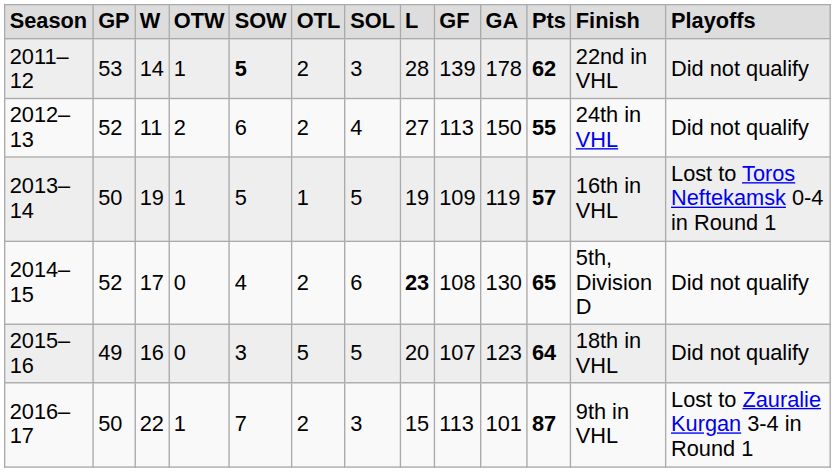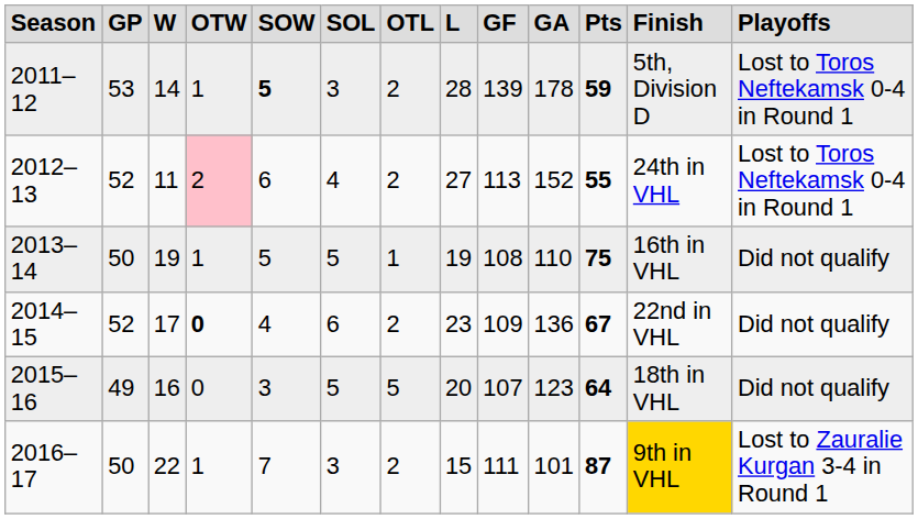 <table class="wikitable">
 <tr style="font-weight:bold; background:#ddd;"|>
 <td><strong>Season</strong></td>
 <td><strong>GP</strong></td>
 <td><strong>W</strong></td>
 <td><strong>OTW</strong></td>
 <td><strong>SOW</strong></td>
+<td><strong>SOL</strong></td>
 <td><strong>OTL</strong></td>
-<td><strong>SOL</strong></td>
 <td><strong>L</strong></td>
 <td><strong>GF</strong></td>
 <td><strong>GA</strong></td>
 <td><strong>Pts</strong></td>
 <td><strong>Finish</strong></td>
 <td><strong>Playoffs</strong></td>
 </tr>
 <tr style="background:#eee;">
 <td>2011–12</td>
 <td>53</td>
 <td>14</td>
 <td>1</td>
 <td><strong>5</strong></td>
+<td>3</td>
 <td>2</td>
-<td>3</td>
 <td>28</td>
 <td>139</td>
 <td>178</td>
-<td><strong>62</strong></td>
-<td>22nd in VHL</td>
-<td>Did not qualify</td>
+<td><strong>59</strong></td>
+<td>5th, Division D</td>
+<td>Lost to <a href='#'>Toros Neftekamsk</a> 0-4 in Round 1</td>
 </tr>
 <tr>
 <td>2012–13</td>
 <td>52</td>
 <td>11</td>
+<td style="background: pink;">2</td>
+<td>6</td>
+<td>4</td>
 <td>2</td>
-<td>6</td>
-<td>2</td>
-<td>4</td>
 <td>27</td>
 <td>113</td>
-<td>150</td>
+<td>152</td>
 <td><strong>55</strong></td>
 <td>24th in <a href='#'>VHL</a></td>
-<td>Did not qualify</td>
+<td>Lost to <a href='#'>Toros Neftekamsk</a> 0-4 in Round 1</td>
 </tr>
 <tr style="background:#eee;">
 <td>2013–14</td>
 <td>50</td>
 <td>19</td>
 <td>1</td>
 <td>5</td>
+<td>5</td>
 <td>1</td>
-<td>5</td>
 <td>19</td>
-<td>109</td>
-<td>119</td>
-<td><strong>57</strong></td>
+<td>108</td>
+<td>110</td>
+<td><strong>75</strong></td>
 <td>16th in VHL</td>
-<td>Lost to <a href='#'>Toros Neftekamsk</a> 0-4 in Round 1</td>
+<td>Did not qualify</td>
 </tr>
 <tr>
 <td>2014–15</td>
 <td>52</td>
 <td>17</td>
-<td>0</td>
+<td><strong>0</strong></td>
 <td>4</td>
+<td>6</td>
 <td>2</td>
-<td>6</td>
-<td><strong>23</strong></td>
-<td>108</td>
-<td>130</td>
-<td><strong>65</strong></td>
-<td>5th, Division D</td>
+<td>23</td>
+<td>109</td>
+<td>136</td>
+<td><strong>67</strong></td>
+<td>22nd in VHL</td>
 <td>Did not qualify</td>
 </tr>
 <tr style="background:#eee;">
 <td>2015–16</td>
 <td>49</td>
 <td>16</td>
 <td>0</td>
 <td>3</td>
 <td>5</td>
 <td>5</td>
 <td>20</td>
 <td>107</td>
 <td>123</td>
 <td><strong>64</strong></td>
 <td>18th in VHL</td>
 <td>Did not qualify</td>
 </tr>
 <tr>
 <td>2016–17</td>
 <td>50</td>
 <td>22</td>
 <td>1</td>
 <td>7</td>
+<td>3</td>
 <td>2</td>
-<td>3</td>
 <td>15</td>
-<td>113</td>
+<td>111</td>
 <td>101</td>
 <td><strong>87</strong></td>
-<td>9th in VHL</td>
+<td style="background: gold;">9th in VHL</td>
 <td>Lost to <a href='#'>Zauralie Kurgan</a> 3-4 in Round 1</td>
 </tr>
 </table>
